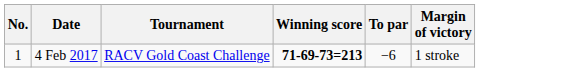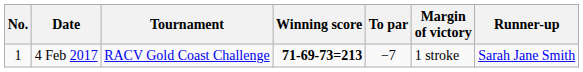 <table class="wikitable" style="font-size:95%;">
 <tr>
 <th>No.</th>
 <th>Date</th>
 <th>Tournament</th>
 <th>Winning score</th>
 <th>To par</th>
 <th>Margin<br>of victory</th>
+<th>Runner-up</th>
 </tr>
 <tr>
 <td align=center>1</td>
 <td align=right>4 Feb <a href='#'>2017</a></td>
 <td><a href='#'>RACV Gold Coast Challenge</a></td>
 <td align=right><strong>71-69-73=213</strong></td>
-<td align=center>−6</td>
+<td align=center>−7</td>
 <td>1 stroke</td>
+<td> <a href='#'>Sarah Jane Smith</a></td>
 </tr>
 </table>
